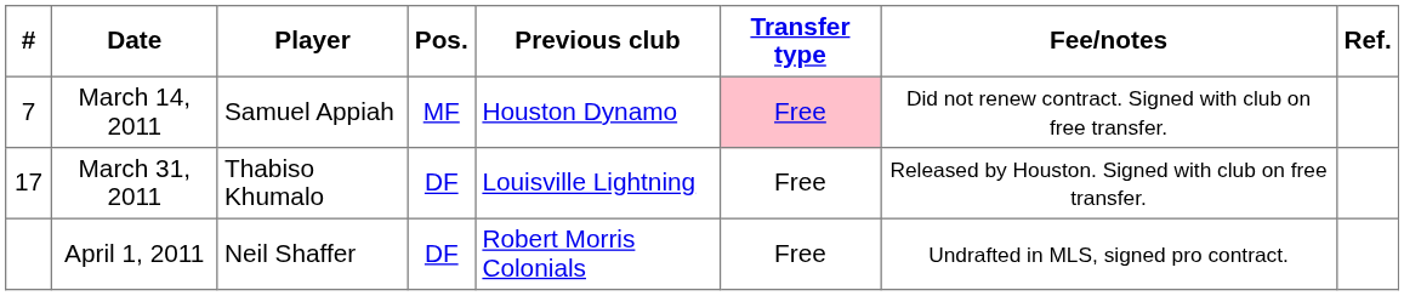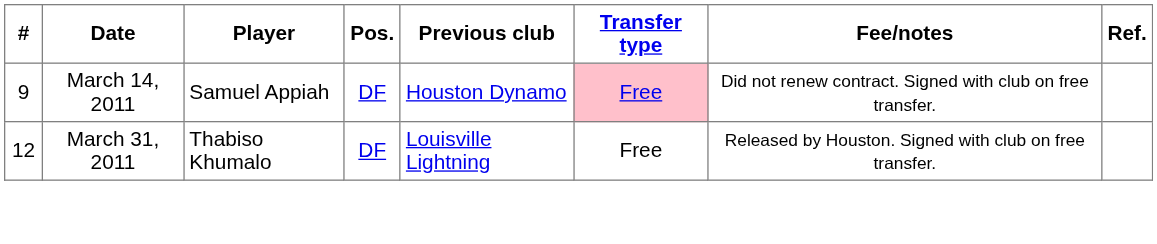 <table class="toccolours" border="1" cellpadding="4" cellspacing="0" style="text-align:center; border-collapse: collapse; margin:0;">
 <tr>
 <th width=20>#</th>
 <th>Date</th>
 <th>Player</th>
 <th width=25>Pos.</th>
 <th>Previous club</th>
 <th><a href='#'>Transfer type</a></th>
 <th>Fee/notes</th>
 <th width=20>Ref.</th>
 </tr>
 <tr>
-<td>7</td>
+<td>9</td>
 <td>March 14, 2011</td>
 <td align=left> Samuel Appiah</td>
-<td><a href='#'>MF</a></td>
+<td><a href='#'>DF</a></td>
 <td align=left> <a href='#'>Houston Dynamo</a></td>
 <td style="background: pink;"><a href='#'>Free</a></td>
 <td><small>Did not renew contract. Signed with club on free transfer.</small></td>
 <td></td>
 </tr>
 <tr>
-<td>17</td>
+<td>12</td>
 <td>March 31, 2011</td>
 <td align=left> Thabiso Khumalo</td>
 <td><a href='#'>DF</a></td>
 <td align=left> <a href='#'>Louisville Lightning</a></td>
 <td>Free</td>
 <td><small>Released by Houston. Signed with club on free transfer.</small></td>
 <td></td>
 </tr>
-<tr>
-<td></td>
-<td>April 1, 2011</td>
-<td align=left> Neil Shaffer</td>
-<td><a href='#'>DF</a></td>
-<td align=left> <a href='#'>Robert Morris Colonials</a></td>
-<td>Free</td>
-<td><small>Undrafted in MLS, signed pro contract.</small></td>
-<td></td>
-</tr>
 </table>
